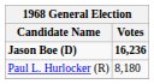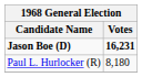 <table class="wikitable">
 <tr>
 <th colspan="3">1968 General Election</th>
 </tr>
 <tr>
 <th>Candidate Name</th>
 <th colspan="2">Votes </th>
 </tr>
 <tr>
 <td><strong>Jason Boe (D)</strong></td>
-<td><strong>16,236</strong></td>
+<td><strong>16,231</strong></td>
 </tr>
 <tr>
 <td><a href='#'>Paul L. Hurlocker</a> (R)</td>
 <td>8,180</td>
 </tr>
 <tr>
 </tr>
 </table>
